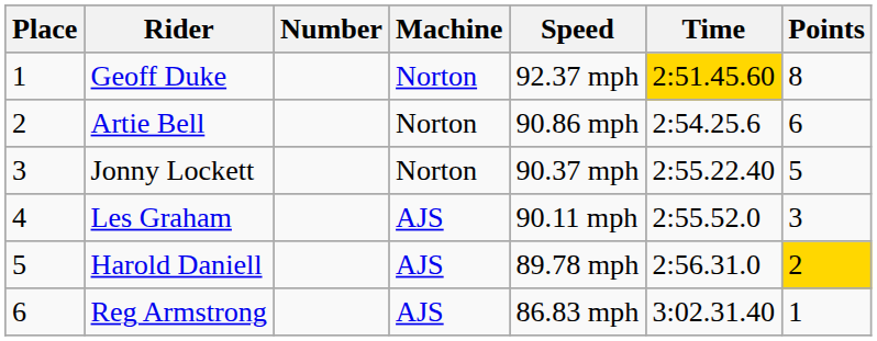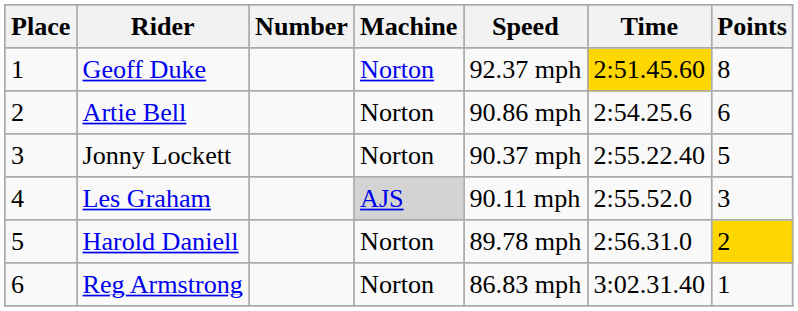 <table class="wikitable" style="font-size: 95%;">
 <tr>
 <th>Place</th>
 <th>Rider</th>
 <th>Number</th>
 <th>Machine</th>
 <th>Speed</th>
 <th>Time</th>
 <th>Points</th>
 </tr>
 <tr>
 <td>1</td>
 <td> <a href='#'>Geoff Duke</a></td>
 <td></td>
 <td><a href='#'>Norton</a></td>
 <td>92.37 mph</td>
 <td style="background: gold;">2:51.45.60</td>
 <td>8</td>
 </tr>
 <tr>
 <td>2</td>
 <td> <a href='#'>Artie Bell</a></td>
 <td></td>
 <td>Norton</td>
 <td>90.86 mph</td>
 <td>2:54.25.6</td>
 <td>6</td>
 </tr>
 <tr>
 <td>3</td>
 <td> Jonny Lockett</td>
 <td></td>
 <td>Norton</td>
 <td>90.37 mph</td>
 <td>2:55.22.40</td>
 <td>5</td>
 </tr>
 <tr>
 <td>4</td>
 <td> <a href='#'>Les Graham</a></td>
 <td></td>
-<td><a href='#'>AJS</a></td>
+<td style="background: lightgrey;"><a href='#'>AJS</a></td>
 <td>90.11 mph</td>
 <td>2:55.52.0</td>
 <td>3</td>
 </tr>
 <tr>
 <td>5</td>
 <td> <a href='#'>Harold Daniell</a></td>
 <td></td>
-<td><a href='#'>AJS</a></td>
+<td>Norton</td>
 <td>89.78 mph</td>
 <td>2:56.31.0</td>
 <td style="background: gold;">2</td>
 </tr>
 <tr>
 <td>6</td>
 <td> <a href='#'>Reg Armstrong</a></td>
 <td></td>
-<td><a href='#'>AJS</a></td>
+<td>Norton</td>
 <td>86.83 mph</td>
 <td>3:02.31.40</td>
 <td>1</td>
 </tr>
 </table>
